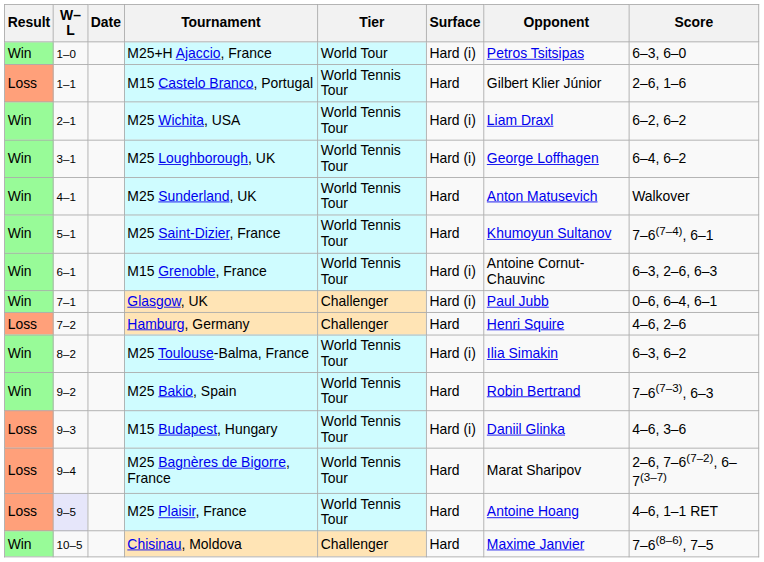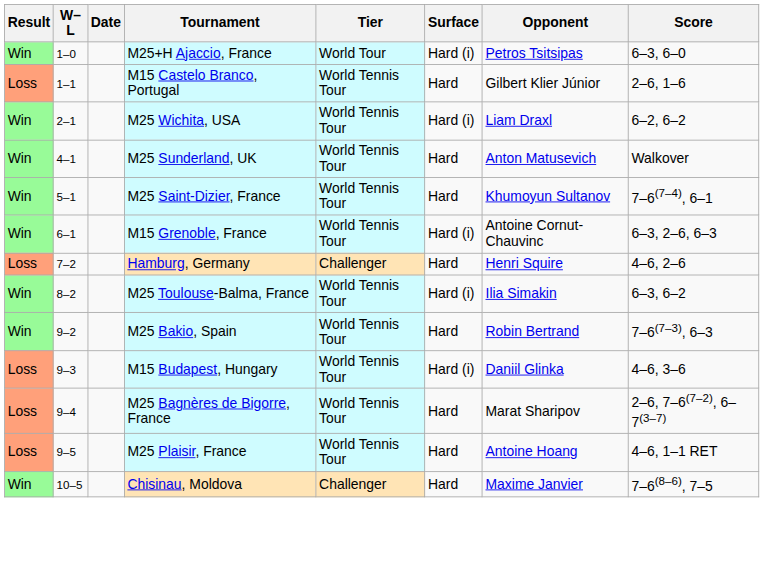 <table class="sortable wikitable">
 <tr>
 <th>Result</th>
 <th class="unsortable">W–L</th>
 <th>Date</th>
 <th>Tournament</th>
 <th>Tier</th>
 <th>Surface</th>
 <th>Opponent</th>
 <th class="unsortable">Score</th>
 </tr>
 <tr>
 <td bgcolor=98FB98>Win</td>
 <td><small>1–0</small></td>
 <td></td>
 <td style="background:#cffcff;">M25+H <a href='#'>Ajaccio</a>, France</td>
 <td style="background:#cffcff;">World Tour</td>
 <td>Hard (i)</td>
 <td> <a href='#'>Petros Tsitsipas</a></td>
 <td>6–3, 6–0</td>
 </tr>
 <tr>
 <td bgcolor=FFA07A>Loss</td>
 <td><small>1–1</small></td>
 <td></td>
 <td style="background:#cffcff;">M15 <a href='#'>Castelo Branco</a>, Portugal</td>
 <td style="background:#cffcff;">World Tennis Tour</td>
 <td>Hard</td>
 <td> Gilbert Klier Júnior</td>
 <td>2–6, 1–6</td>
 </tr>
 <tr>
 <td bgcolor=98FB98>Win</td>
 <td><small>2–1</small></td>
 <td></td>
 <td style="background:#cffcff;">M25 <a href='#'>Wichita</a>, USA</td>
 <td style="background:#cffcff;">World Tennis Tour</td>
 <td>Hard (i)</td>
 <td> <a href='#'>Liam Draxl</a></td>
 <td>6–2, 6–2</td>
 </tr>
 <tr>
 <td bgcolor=98FB98>Win</td>
-<td><small>3–1</small></td>
-<td></td>
-<td style="background:#cffcff;">M25 <a href='#'>Loughborough</a>, UK</td>
-<td style="background:#cffcff;">World Tennis Tour</td>
-<td>Hard (i)</td>
-<td> <a href='#'>George Loffhagen</a></td>
-<td>6–4, 6–2</td>
-</tr>
-<tr>
-<td bgcolor=98FB98>Win</td>
 <td><small>4–1</small></td>
 <td></td>
 <td style="background:#cffcff;">M25 <a href='#'>Sunderland</a>, UK</td>
 <td style="background:#cffcff;">World Tennis Tour</td>
 <td>Hard</td>
 <td> <a href='#'>Anton Matusevich</a></td>
 <td>Walkover</td>
 </tr>
 <tr>
 <td bgcolor=98FB98>Win</td>
 <td><small>5–1</small></td>
 <td></td>
 <td style="background:#cffcff;">M25 <a href='#'>Saint-Dizier</a>, France</td>
 <td style="background:#cffcff;">World Tennis Tour</td>
 <td>Hard</td>
 <td> <a href='#'>Khumoyun Sultanov</a></td>
 <td>7–6<sup>(7–4)</sup>, 6–1</td>
 </tr>
 <tr>
 <td bgcolor=98FB98>Win</td>
 <td><small>6–1</small></td>
 <td></td>
 <td style="background:#cffcff;">M15 <a href='#'>Grenoble</a>, France</td>
 <td style="background:#cffcff;">World Tennis Tour</td>
 <td>Hard (i)</td>
 <td> Antoine Cornut-Chauvinc</td>
 <td>6–3, 2–6, 6–3</td>
-</tr>
-<tr>
-<td bgcolor=98FB98>Win</td>
-<td><small>7–1</small></td>
-<td><a href='#'></a></td>
-<td style="background:moccasin;"><a href='#'>Glasgow</a>, UK</td>
-<td style="background:moccasin;">Challenger</td>
-<td>Hard (i)</td>
-<td> <a href='#'>Paul Jubb</a></td>
-<td>0–6, 6–4, 6–1</td>
 </tr>
 <tr>
 <td bgcolor=FFA07A>Loss</td>
 <td><small>7–2</small></td>
 <td><a href='#'></a></td>
 <td style="background:moccasin;"><a href='#'>Hamburg</a>, Germany</td>
 <td style="background:moccasin;">Challenger</td>
 <td>Hard</td>
 <td> <a href='#'>Henri Squire</a></td>
 <td>4–6, 2–6</td>
 </tr>
 <tr>
 <td bgcolor=98FB98>Win</td>
 <td><small>8–2</small></td>
 <td></td>
 <td style="background:#cffcff;">M25 <a href='#'>Toulouse</a>-Balma, France</td>
 <td style="background:#cffcff;">World Tennis Tour</td>
 <td>Hard (i)</td>
 <td> <a href='#'>Ilia Simakin</a></td>
 <td>6–3, 6–2</td>
 </tr>
 <tr>
 <td bgcolor=98FB98>Win</td>
 <td><small>9–2</small></td>
 <td></td>
 <td style="background:#cffcff;">M25 <a href='#'>Bakio</a>, Spain</td>
 <td style="background:#cffcff;">World Tennis Tour</td>
 <td>Hard</td>
 <td> <a href='#'>Robin Bertrand</a></td>
 <td>7–6<sup>(7–3)</sup>, 6–3</td>
 </tr>
 <tr>
 <td bgcolor=FFA07A>Loss</td>
 <td><small>9–3</small></td>
 <td></td>
 <td style="background:#cffcff;">M15 <a href='#'>Budapest</a>, Hungary</td>
 <td style="background:#cffcff;">World Tennis Tour</td>
 <td>Hard (i)</td>
 <td> <a href='#'>Daniil Glinka</a></td>
 <td>4–6, 3–6</td>
 </tr>
 <tr>
 <td bgcolor=FFA07A>Loss</td>
 <td><small>9–4</small></td>
 <td></td>
 <td style="background:#cffcff;">M25 <a href='#'>Bagnères de Bigorre</a>, France</td>
 <td style="background:#cffcff;">World Tennis Tour</td>
 <td>Hard</td>
 <td> Marat Sharipov</td>
 <td>2–6, 7–6<sup>(7–2)</sup>, 6–7<sup>(3–7)</sup></td>
 </tr>
 <tr>
 <td bgcolor=FFA07A>Loss</td>
-<td style="background: lavender;"><small>9–5</small></td>
+<td><small>9–5</small></td>
 <td></td>
 <td style="background:#cffcff;">M25 <a href='#'>Plaisir</a>, France</td>
 <td style="background:#cffcff;">World Tennis Tour</td>
 <td>Hard</td>
 <td> <a href='#'>Antoine Hoang</a></td>
 <td>4–6, 1–1 RET</td>
 </tr>
 <tr>
 <td bgcolor=98FB98>Win</td>
 <td><small>10–5</small></td>
 <td><a href='#'></a></td>
 <td style="background:moccasin;"><a href='#'>Chisinau</a>, Moldova</td>
 <td style="background:moccasin;">Challenger</td>
 <td>Hard</td>
 <td> <a href='#'>Maxime Janvier</a></td>
 <td>7–6<sup>(8–6)</sup>, 7–5</td>
 </tr>
 </table>
